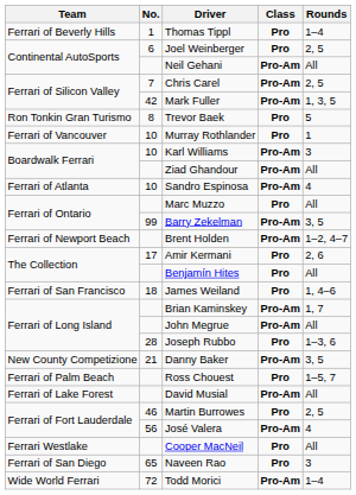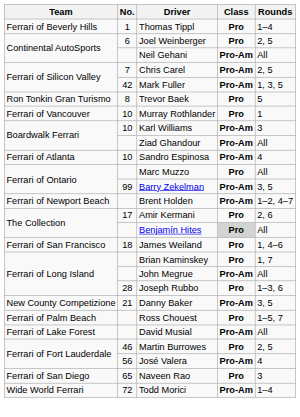 <table class="wikitable" style="font-size:90%;">
 <tr>
 <th>Team</th>
 <th>No.</th>
 <th>Driver</th>
 <th>Class</th>
 <th>Rounds</th>
 </tr>
 <tr>
 <td> Ferrari of Beverly Hills</td>
 <td align=center>1</td>
 <td> Thomas Tippl</td>
 <td align=center><strong><span>Pro</span></strong></td>
 <td>1–4</td>
 </tr>
 <tr>
 <td rowspan=2> Continental AutoSports</td>
 <td align=center>6</td>
 <td> Joel Weinberger</td>
 <td align=center><strong><span>Pro</span></strong></td>
 <td>2, 5</td>
 </tr>
 <tr>
 <td align=center></td>
 <td> Neil Gehani</td>
 <td align=center><strong><span>Pro-Am</span></strong></td>
 <td>All</td>
 </tr>
 <tr>
 <td rowspan=2> Ferrari of Silicon Valley</td>
 <td align=center>7</td>
 <td> Chris Carel</td>
 <td align=center><strong><span>Pro-Am</span></strong></td>
 <td>2, 5</td>
 </tr>
 <tr>
 <td align=center>42</td>
 <td> Mark Fuller</td>
 <td align=center><strong><span>Pro-Am</span></strong></td>
 <td>1, 3, 5</td>
 </tr>
 <tr>
 <td> Ron Tonkin Gran Turismo</td>
 <td align=center>8</td>
 <td> Trevor Baek</td>
 <td align=center><strong><span>Pro</span></strong></td>
 <td>5</td>
 </tr>
 <tr>
 <td> Ferrari of Vancouver</td>
 <td align=center>10</td>
 <td> Murray Rothlander</td>
 <td align=center><strong><span>Pro</span></strong></td>
 <td>1</td>
 </tr>
 <tr>
 <td rowspan=2> Boardwalk Ferrari</td>
 <td align=center>10</td>
 <td> Karl Williams</td>
 <td align=center><strong><span>Pro-Am</span></strong></td>
 <td>3</td>
 </tr>
 <tr>
 <td align=center></td>
 <td> Ziad Ghandour</td>
 <td align=center><strong><span>Pro-Am</span></strong></td>
 <td>All</td>
 </tr>
 <tr>
 <td> Ferrari of Atlanta</td>
 <td align=center>10</td>
 <td> Sandro Espinosa</td>
 <td align=center><strong><span>Pro-Am</span></strong></td>
 <td>4</td>
 </tr>
 <tr>
 <td rowspan=2> Ferrari of Ontario</td>
 <td align=center></td>
 <td> Marc Muzzo</td>
 <td align=center><strong><span>Pro</span></strong></td>
 <td>All</td>
 </tr>
 <tr>
 <td align=center>99</td>
 <td> <a href='#'>Barry Zekelman</a></td>
 <td align=center><strong><span>Pro-Am</span></strong></td>
 <td>3, 5</td>
 </tr>
 <tr>
 <td> Ferrari of Newport Beach</td>
 <td align=center></td>
 <td> Brent Holden</td>
 <td align=center><strong><span>Pro-Am</span></strong></td>
 <td>1–2, 4–7</td>
 </tr>
 <tr>
 <td rowspan=2> The Collection</td>
 <td align=center>17</td>
 <td> Amir Kermani</td>
 <td align=center><strong><span>Pro</span></strong></td>
 <td>2, 6</td>
 </tr>
 <tr>
 <td align=center></td>
 <td> <a href='#'>Benjamín Hites</a></td>
-<td align=center><strong><span>Pro</span></strong></td>
+<td align=center style="background: lightgrey;"><strong><span>Pro</span></strong></td>
 <td>All</td>
 </tr>
 <tr>
 <td> Ferrari of San Francisco</td>
 <td align=center>18</td>
 <td> James Weiland</td>
 <td align=center><strong><span>Pro</span></strong></td>
 <td>1, 4–6</td>
 </tr>
 <tr>
 <td rowspan=3> Ferrari of Long Island</td>
 <td align=center></td>
 <td> Brian Kaminskey</td>
-<td align=center><strong><span>Pro-Am</span></strong></td>
+<td align=center><strong><span>Pro</span></strong></td>
 <td>1, 7</td>
 </tr>
 <tr>
 <td align=center></td>
 <td> John Megrue</td>
 <td align=center><strong><span>Pro-Am</span></strong></td>
 <td>All</td>
 </tr>
 <tr>
 <td align=center>28</td>
 <td> Joseph Rubbo</td>
 <td align=center><strong><span>Pro</span></strong></td>
 <td>1–3, 6</td>
 </tr>
 <tr>
 <td> New County Competizione</td>
 <td align=center>21</td>
 <td> Danny Baker</td>
 <td align=center><strong><span>Pro-Am</span></strong></td>
 <td>3, 5</td>
 </tr>
 <tr>
 <td> Ferrari of Palm Beach</td>
 <td align=center></td>
 <td> Ross Chouest</td>
 <td align=center><strong><span>Pro</span></strong></td>
 <td>1–5, 7</td>
 </tr>
 <tr>
 <td> Ferrari of Lake Forest</td>
 <td align=center></td>
 <td> David Musial</td>
 <td align=center><strong><span>Pro-Am</span></strong></td>
 <td>All</td>
 </tr>
 <tr>
 <td rowspan=2> Ferrari of Fort Lauderdale</td>
 <td align=center>46</td>
 <td> Martin Burrowes</td>
 <td align=center><strong><span>Pro</span></strong></td>
 <td>2, 5</td>
 </tr>
 <tr>
 <td align=center>56</td>
 <td> José Valera</td>
 <td align=center><strong><span>Pro-Am</span></strong></td>
 <td>4</td>
 </tr>
 <tr>
-<td> Ferrari Westlake</td>
-<td align=center></td>
-<td> <a href='#'>Cooper MacNeil</a></td>
-<td align=center><strong><span>Pro</span></strong></td>
-<td>All</td>
-</tr>
-<tr>
 <td> Ferrari of San Diego</td>
 <td align=center>65</td>
 <td> Naveen Rao</td>
 <td align=center><strong><span>Pro</span></strong></td>
 <td>3</td>
 </tr>
 <tr>
 <td> Wide World Ferrari</td>
 <td align=center>72</td>
 <td> Todd Morici</td>
 <td align=center><strong><span>Pro-Am</span></strong></td>
 <td>1–4</td>
 </tr>
 </table>
